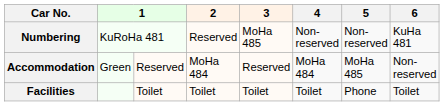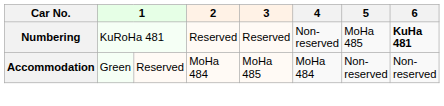 <table class="wikitable">
 <tr>
 <th>Car No.</th>
 <th colspan=2 style="background: #E6FFE6">1</th>
 <th style="background: #FFF2E6">2</th>
 <th style="background: #FFF2E6">3</th>
 <th>4</th>
 <th>5</th>
 <th>6</th>
 </tr>
 <tr>
 <th>Numbering</th>
 <td colspan=2 style="background: #F5FFF5">KuRoHa 481</td>
 <td style="background: #FFFAF5">Reserved</td>
-<td style="background: #FFFAF5">MoHa 485</td>
+<td style="background: #FFFAF5">Reserved</td>
 <td>Non-reserved</td>
-<td>Non-reserved</td>
-<td>KuHa 481</td>
+<td>MoHa 485</td>
+<td><strong>KuHa 481</strong></td>
 </tr>
 <tr>
 <th>Accommodation</th>
 <td style="background: #F5FFF5">Green</td>
 <td style="background: #FFFAF5">Reserved</td>
 <td style="background: #FFFAF5">MoHa 484</td>
-<td style="background: #FFFAF5">Reserved</td>
+<td style="background: #FFFAF5">MoHa 485</td>
 <td>MoHa 484</td>
-<td>MoHa 485</td>
+<td>Non-reserved</td>
 <td>Non-reserved</td>
 </tr>
-<tr>
-<th>Facilities</th>
-<td style="background: #F5FFF5"> </td>
-<td style="background: #FFFAF5">Toilet</td>
-<td style="background: #FFFAF5">Toilet</td>
-<td style="background: #FFFAF5">Toilet</td>
-<td>Toilet</td>
-<td>Phone</td>
-<td>Toilet</td>
-</tr>
 </table>
